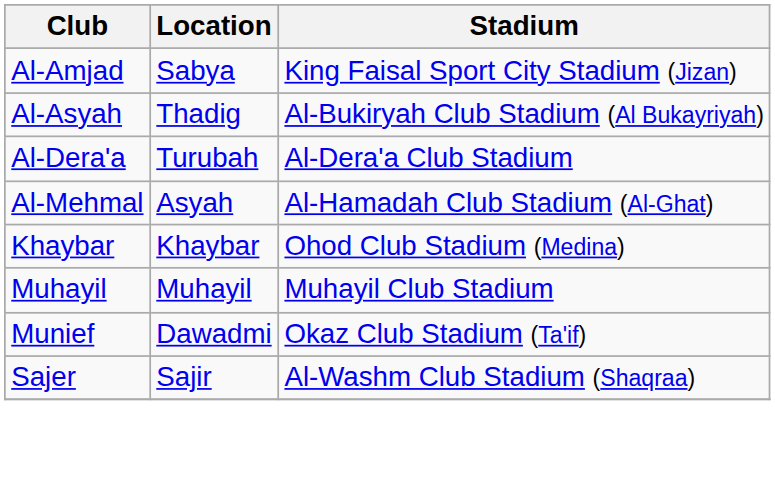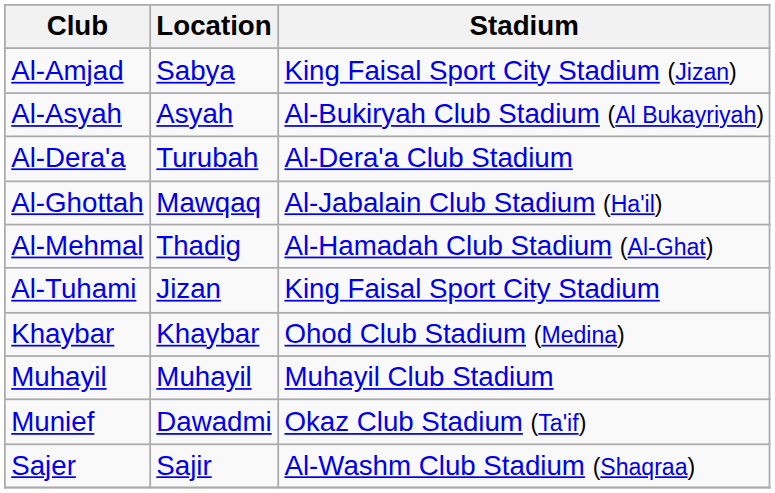 <table class="wikitable sortable">
 <tr>
 <th>Club</th>
 <th>Location</th>
 <th>Stadium</th>
 </tr>
 <tr>
 <td><a href='#'>Al-Amjad</a></td>
 <td><a href='#'>Sabya</a></td>
 <td><a href='#'>King Faisal Sport City Stadium</a> <small>(<a href='#'>Jizan</a>)</small></td>
 </tr>
 <tr>
 <td><a href='#'>Al-Asyah</a></td>
-<td><a href='#'>Thadig</a></td>
+<td><a href='#'>Asyah</a></td>
 <td><a href='#'>Al-Bukiryah Club Stadium</a> <small>(<a href='#'>Al Bukayriyah</a>)</small></td>
 </tr>
 <tr>
 <td><a href='#'>Al-Dera'a</a></td>
 <td><a href='#'>Turubah</a></td>
 <td><a href='#'>Al-Dera'a Club Stadium</a></td>
 </tr>
 <tr>
+<td><a href='#'>Al-Ghottah</a></td>
+<td><a href='#'>Mawqaq</a></td>
+<td><a href='#'>Al-Jabalain Club Stadium</a> <small>(<a href='#'>Ha'il</a>)</small></td>
+</tr>
+<tr>
 <td><a href='#'>Al-Mehmal</a></td>
-<td><a href='#'>Asyah</a></td>
+<td><a href='#'>Thadig</a></td>
 <td><a href='#'>Al-Hamadah Club Stadium</a> <small>(<a href='#'>Al-Ghat</a>)</small></td>
+</tr>
+<tr>
+<td><a href='#'>Al-Tuhami</a></td>
+<td><a href='#'>Jizan</a></td>
+<td><a href='#'>King Faisal Sport City Stadium</a></td>
 </tr>
 <tr>
 <td><a href='#'>Khaybar</a></td>
 <td><a href='#'>Khaybar</a></td>
 <td><a href='#'>Ohod Club Stadium</a> <small>(<a href='#'>Medina</a>)</small></td>
 </tr>
 <tr>
 <td><a href='#'>Muhayil</a></td>
 <td><a href='#'>Muhayil</a></td>
 <td><a href='#'>Muhayil Club Stadium</a></td>
 </tr>
 <tr>
 <td><a href='#'>Munief</a></td>
 <td><a href='#'>Dawadmi</a></td>
 <td><a href='#'>Okaz Club Stadium</a> <small>(<a href='#'>Ta'if</a>)</small></td>
 </tr>
 <tr>
 <td><a href='#'>Sajer</a></td>
 <td><a href='#'>Sajir</a></td>
 <td><a href='#'>Al-Washm Club Stadium</a> <small>(<a href='#'>Shaqraa</a>)</small></td>
 </tr>
 <tr>
 </tr>
 </table>
